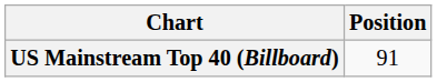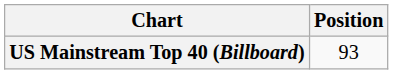 <table class="wikitable plainrowheaders">
 <tr>
 <th scope="col">Chart</th>
 <th scope="col">Position</th>
 </tr>
 <tr>
 <th scope="row">US Mainstream Top 40 (<em>Billboard</em>)</th>
-<td align="center">91</td>
+<td align="center">93</td>
 </tr>
 </table>
